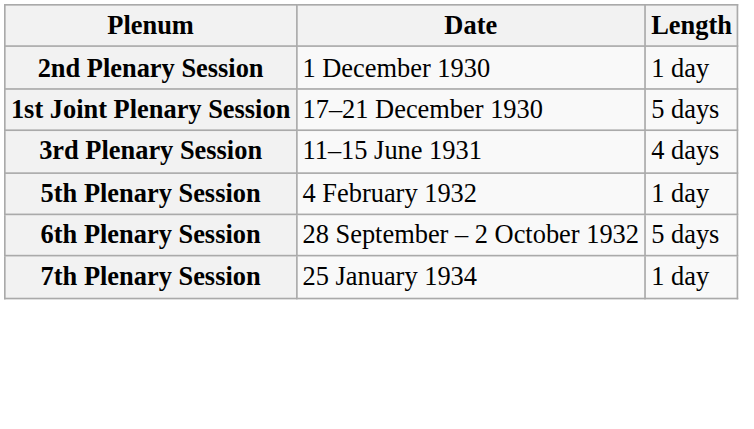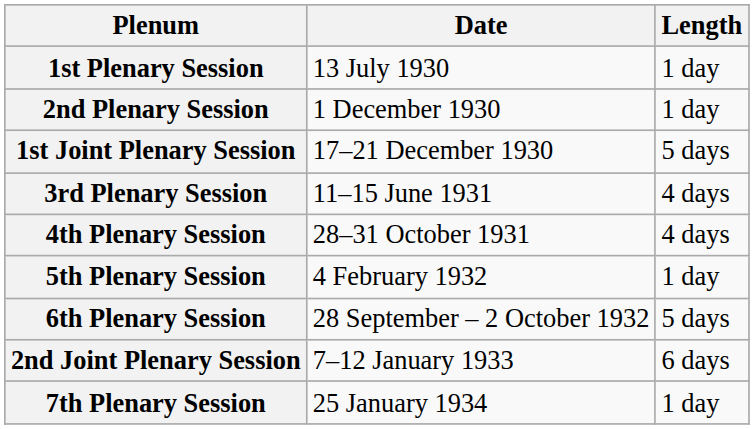 <table class="wikitable sortable plainrowheaders">
 <tr>
 <th scope="col">Plenum</th>
 <th scope="col">Date</th>
 <th scope="col">Length</th>
+</tr>
+<tr>
+<th scope="row">1st Plenary Session</th>
+<td data-sort-value="1">13 July 1930</td>
+<td>1 day</td>
 </tr>
 <tr>
 <th scope="row">2nd Plenary Session</th>
 <td data-sort-value="2">1 December 1930</td>
 <td>1 day</td>
 </tr>
 <tr>
 <th scope="row">1st Joint Plenary Session</th>
 <td data-sort-value="3">17–21 December 1930</td>
 <td>5 days</td>
 </tr>
 <tr>
 <th scope="row">3rd Plenary Session</th>
 <td data-sort-value="4">11–15 June 1931</td>
 <td>4 days</td>
 </tr>
 <tr>
+<th scope="row">4th Plenary Session</th>
+<td data-sort-value="5">28–31 October 1931</td>
+<td>4 days</td>
+</tr>
+<tr>
 <th scope="row">5th Plenary Session</th>
 <td data-sort-value="6">4 February 1932</td>
 <td>1 day</td>
 </tr>
 <tr>
 <th scope="row">6th Plenary Session</th>
 <td data-sort-value="7">28 September – 2 October 1932</td>
 <td>5 days</td>
 </tr>
 <tr>
+<th scope="row">2nd Joint Plenary Session</th>
+<td data-sort-value="8">7–12 January 1933</td>
+<td>6 days</td>
+</tr>
+<tr>
 <th scope="row">7th Plenary Session</th>
 <td data-sort-value="9">25 January 1934</td>
 <td>1 day</td>
 </tr>
 </table>
